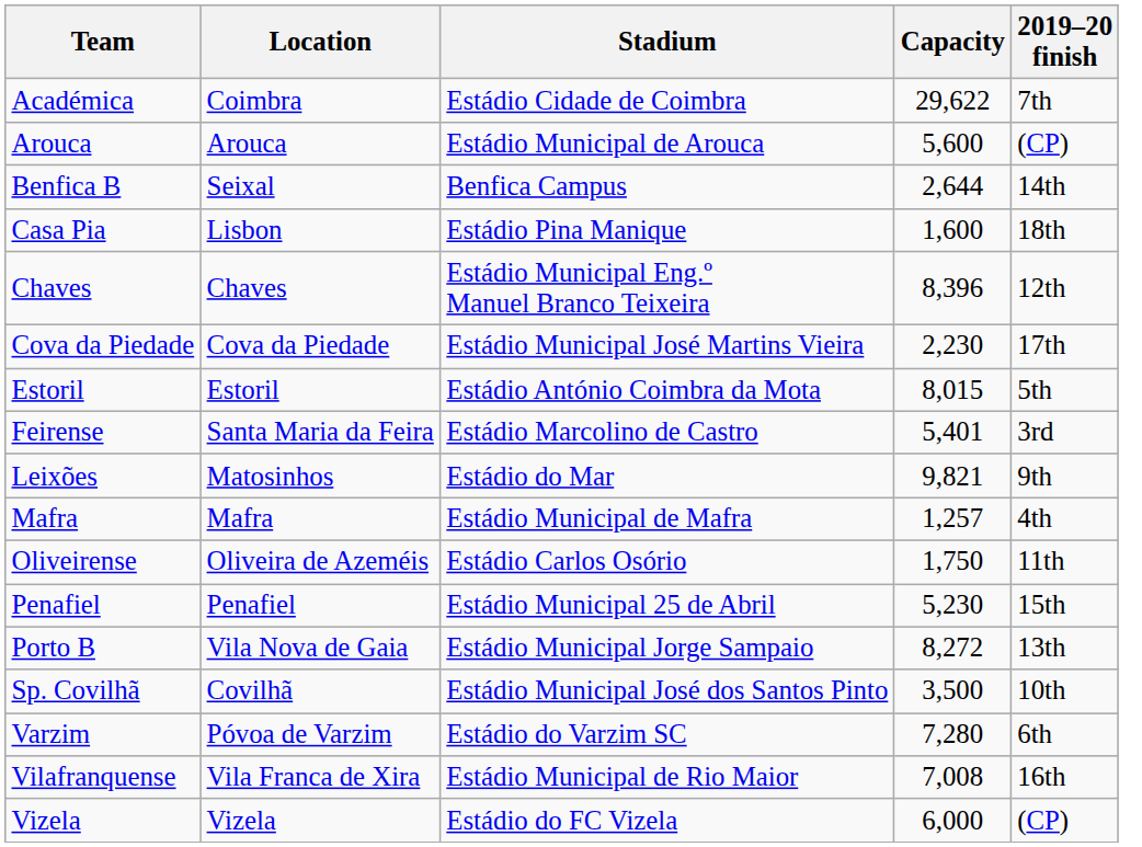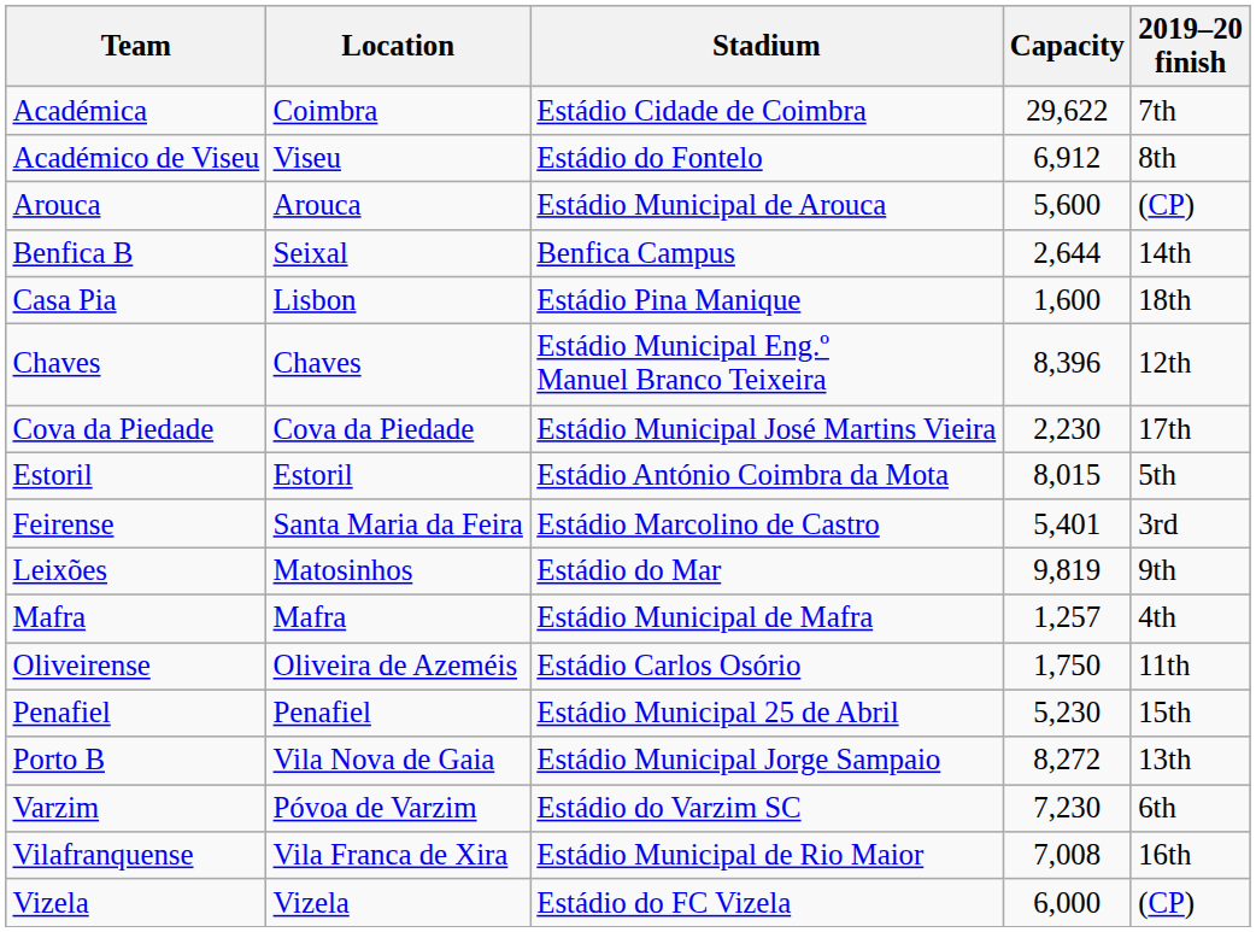 <table class="wikitable sortable">
 <tr>
 <th>Team</th>
 <th>Location</th>
 <th>Stadium</th>
 <th>Capacity</th>
 <th data-sort-type="number">2019–20<br>finish</th>
 </tr>
 <tr>
 <td><a href='#'>Académica</a></td>
 <td><a href='#'>Coimbra</a></td>
 <td><a href='#'>Estádio Cidade de Coimbra</a></td>
 <td style="text-align:center;">29,622</td>
 <td>7th</td>
+</tr>
+<tr>
+<td><a href='#'>Académico de Viseu</a></td>
+<td><a href='#'>Viseu</a></td>
+<td><a href='#'>Estádio do Fontelo</a></td>
+<td style="text-align:center;">6,912</td>
+<td>8th</td>
 </tr>
 <tr>
 <td><a href='#'>Arouca</a></td>
 <td><a href='#'>Arouca</a></td>
 <td><a href='#'>Estádio Municipal de Arouca</a></td>
 <td style="text-align:center;">5,600</td>
 <td> (<a href='#'>CP</a>)</td>
 </tr>
 <tr>
 <td><a href='#'>Benfica B</a></td>
 <td><a href='#'>Seixal</a></td>
 <td><a href='#'>Benfica Campus</a></td>
 <td style="text-align:center;">2,644</td>
 <td>14th</td>
 </tr>
 <tr>
 <td><a href='#'>Casa Pia</a></td>
 <td><a href='#'>Lisbon</a></td>
 <td><a href='#'>Estádio Pina Manique</a></td>
 <td style="text-align:center;">1,600</td>
 <td>18th</td>
 </tr>
 <tr>
 <td><a href='#'>Chaves</a></td>
 <td><a href='#'>Chaves</a></td>
 <td><a href='#'>Estádio Municipal Eng.º<br>Manuel Branco Teixeira</a></td>
 <td style="text-align:center;">8,396</td>
 <td>12th</td>
 </tr>
 <tr>
 <td><a href='#'>Cova da Piedade</a></td>
 <td><a href='#'>Cova da Piedade</a></td>
 <td><a href='#'>Estádio Municipal José Martins Vieira</a></td>
 <td style="text-align:center;">2,230</td>
 <td>17th</td>
 </tr>
 <tr>
 <td><a href='#'>Estoril</a></td>
 <td><a href='#'>Estoril</a></td>
 <td><a href='#'>Estádio António Coimbra da Mota</a></td>
 <td style="text-align:center;">8,015</td>
 <td>5th</td>
 </tr>
 <tr>
 <td><a href='#'>Feirense</a></td>
 <td><a href='#'>Santa Maria da Feira</a></td>
 <td><a href='#'>Estádio Marcolino de Castro</a></td>
 <td style="text-align:center;">5,401</td>
 <td>3rd</td>
 </tr>
 <tr>
 <td><a href='#'>Leixões</a></td>
 <td><a href='#'>Matosinhos</a></td>
 <td><a href='#'>Estádio do Mar</a></td>
-<td style="text-align:center;">9,821</td>
+<td style="text-align:center;">9,819</td>
 <td>9th</td>
 </tr>
 <tr>
 <td><a href='#'>Mafra</a></td>
 <td><a href='#'>Mafra</a></td>
 <td><a href='#'>Estádio Municipal de Mafra</a></td>
 <td style="text-align:center;">1,257</td>
 <td>4th</td>
 </tr>
 <tr>
 <td><a href='#'>Oliveirense</a></td>
 <td><a href='#'>Oliveira de Azeméis</a></td>
 <td><a href='#'>Estádio Carlos Osório</a></td>
 <td style="text-align:center;">1,750</td>
 <td>11th</td>
 </tr>
 <tr>
 <td><a href='#'>Penafiel</a></td>
 <td><a href='#'>Penafiel</a></td>
 <td><a href='#'>Estádio Municipal 25 de Abril</a></td>
 <td style="text-align:center;">5,230</td>
 <td>15th</td>
 </tr>
 <tr>
 <td><a href='#'>Porto B</a></td>
 <td><a href='#'>Vila Nova de Gaia</a></td>
 <td><a href='#'>Estádio Municipal Jorge Sampaio</a></td>
 <td style="text-align:center;">8,272</td>
 <td>13th</td>
 </tr>
 <tr>
-<td><a href='#'>Sp. Covilhã</a></td>
-<td><a href='#'>Covilhã</a></td>
-<td><a href='#'>Estádio Municipal José dos Santos Pinto</a></td>
-<td style="text-align:center;">3,500</td>
-<td>10th</td>
-</tr>
-<tr>
 <td><a href='#'>Varzim</a></td>
 <td><a href='#'>Póvoa de Varzim</a></td>
 <td><a href='#'>Estádio do Varzim SC</a></td>
-<td style="text-align:center;">7,280</td>
+<td style="text-align:center;">7,230</td>
 <td>6th</td>
 </tr>
 <tr>
 <td><a href='#'>Vilafranquense</a></td>
 <td><a href='#'>Vila Franca de Xira</a></td>
 <td><a href='#'>Estádio Municipal de Rio Maior</a></td>
 <td style="text-align:center;">7,008</td>
 <td>16th</td>
 </tr>
 <tr>
 <td><a href='#'>Vizela</a></td>
 <td><a href='#'>Vizela</a></td>
 <td><a href='#'>Estádio do FC Vizela</a></td>
 <td style="text-align:center;">6,000</td>
 <td> (<a href='#'>CP</a>)</td>
 </tr>
 <tr>
 </tr>
 </table>
